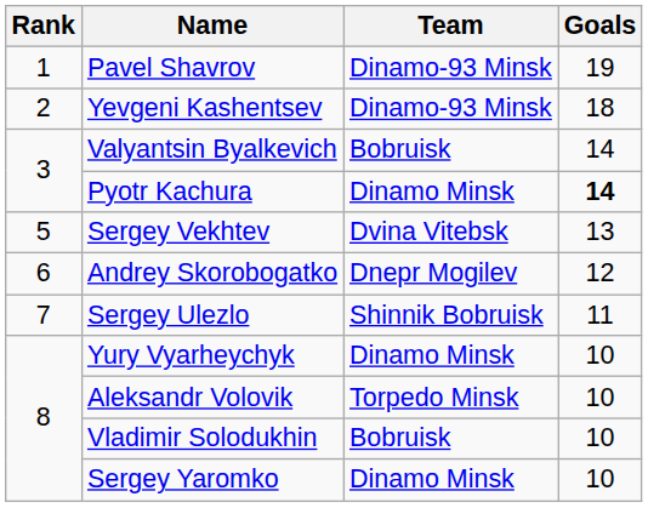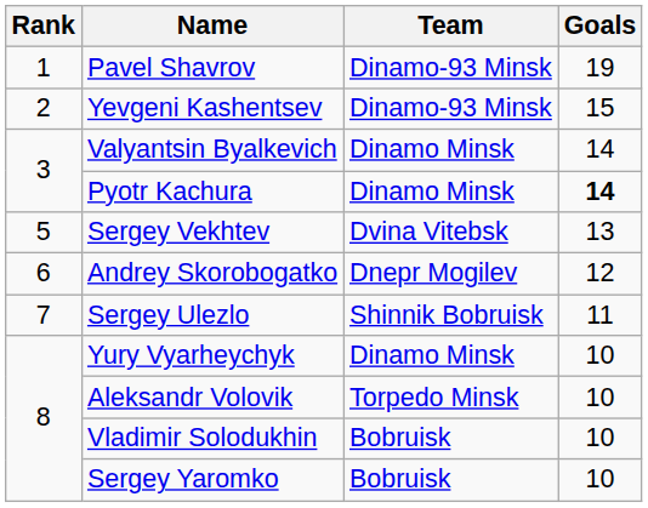 <table class="wikitable" style="text-align:left">
 <tr>
 <th>Rank</th>
 <th>Name</th>
 <th>Team</th>
 <th>Goals</th>
 </tr>
 <tr>
 <td align="center">1</td>
 <td>  <a href='#'>Pavel Shavrov</a></td>
 <td><a href='#'>Dinamo-93 Minsk</a></td>
 <td align="center">19</td>
 </tr>
 <tr>
 <td align="center">2</td>
 <td>  <a href='#'>Yevgeni Kashentsev</a></td>
 <td><a href='#'>Dinamo-93 Minsk</a></td>
-<td align="center">18</td>
+<td align="center">15</td>
 </tr>
 <tr>
 <td align="center" rowspan="2">3</td>
 <td>  <a href='#'>Valyantsin Byalkevich</a></td>
-<td><a href='#'>Bobruisk</a></td>
+<td><a href='#'>Dinamo Minsk</a></td>
 <td align="center">14</td>
 </tr>
 <tr>
 <td>  <a href='#'>Pyotr Kachura</a></td>
 <td><a href='#'>Dinamo Minsk</a></td>
 <td align="center"><strong>14</strong></td>
 </tr>
 <tr>
 <td align="center">5</td>
 <td>  <a href='#'>Sergey Vekhtev</a></td>
 <td><a href='#'>Dvina Vitebsk</a></td>
 <td align="center">13</td>
 </tr>
 <tr>
 <td align="center">6</td>
 <td>  <a href='#'>Andrey Skorobogatko</a></td>
 <td><a href='#'>Dnepr Mogilev</a></td>
 <td align="center">12</td>
 </tr>
 <tr>
 <td align="center">7</td>
 <td>  <a href='#'>Sergey Ulezlo</a></td>
 <td><a href='#'>Shinnik Bobruisk</a></td>
 <td align="center">11</td>
 </tr>
 <tr>
 <td align="center" rowspan="4">8</td>
 <td>  <a href='#'>Yury Vyarheychyk</a></td>
 <td><a href='#'>Dinamo Minsk</a></td>
 <td align="center">10</td>
 </tr>
 <tr>
 <td>  <a href='#'>Aleksandr Volovik</a></td>
 <td><a href='#'>Torpedo Minsk</a></td>
 <td align="center">10</td>
 </tr>
 <tr>
 <td>  <a href='#'>Vladimir Solodukhin</a></td>
 <td><a href='#'>Bobruisk</a></td>
 <td align="center">10</td>
 </tr>
 <tr>
 <td>  <a href='#'>Sergey Yaromko</a></td>
-<td><a href='#'>Dinamo Minsk</a></td>
+<td><a href='#'>Bobruisk</a></td>
 <td align="center">10</td>
 </tr>
 </table>
